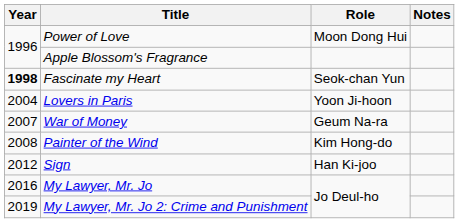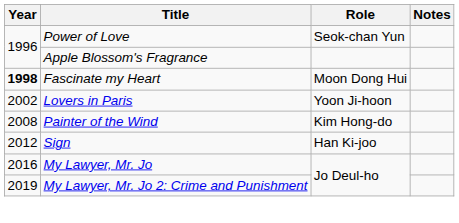 <table class="wikitable">
 <tr>
 <th width=10>Year</th>
 <th>Title</th>
 <th>Role</th>
 <th>Notes</th>
 </tr>
 <tr>
 <td rowspan=2>1996</td>
 <td><em>Power of Love</em></td>
-<td>Moon Dong Hui</td>
+<td>Seok-chan Yun</td>
 <td></td>
 </tr>
 <tr>
 <td><em>Apple Blossom's Fragrance</em></td>
 <td></td>
 <td></td>
 </tr>
 <tr>
 <td><strong>1998</strong></td>
 <td><em>Fascinate my Heart</em></td>
-<td>Seok-chan Yun</td>
+<td>Moon Dong Hui</td>
 <td></td>
 </tr>
 <tr>
-<td>2004</td>
+<td>2002</td>
 <td><em><a href='#'>Lovers in Paris</a></em></td>
 <td>Yoon Ji-hoon</td>
-<td></td>
-</tr>
-<tr>
-<td>2007</td>
-<td><em><a href='#'>War of Money</a></em></td>
-<td>Geum Na-ra</td>
 <td></td>
 </tr>
 <tr>
 <td>2008</td>
 <td><em><a href='#'>Painter of the Wind</a></em></td>
 <td>Kim Hong-do</td>
 <td></td>
 </tr>
 <tr>
 <td>2012</td>
 <td><em><a href='#'>Sign</a></em></td>
 <td>Han Ki-joo</td>
 <td></td>
 </tr>
 <tr>
 <td>2016</td>
 <td><em><a href='#'>My Lawyer, Mr. Jo</a></em></td>
 <td rowspan=2>Jo Deul-ho</td>
 <td></td>
 </tr>
 <tr>
 <td>2019</td>
 <td><em><a href='#'>My Lawyer, Mr. Jo 2: Crime and Punishment</a></em></td>
 <td></td>
 </tr>
 </table>
